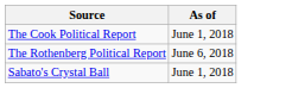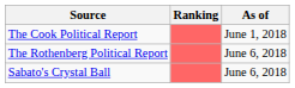 <table class="wikitable">
 <tr>
 <th>Source</th>
+<th>Ranking</th>
 <th>As of</th>
 </tr>
 <tr>
 <td><a href='#'>The Cook Political Report</a></td>
+<td style="background:#f66"></td>
 <td>June 1, 2018</td>
 </tr>
 <tr>
 <td><a href='#'>The Rothenberg Political Report</a></td>
+<td style="background:#f66"></td>
 <td>June 6, 2018</td>
 </tr>
 <tr>
 <td><a href='#'>Sabato's Crystal Ball</a></td>
-<td>June 1, 2018</td>
+<td style="background:#f66"></td>
+<td>June 6, 2018</td>
 </tr>
 </table>
